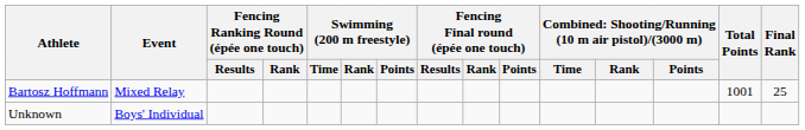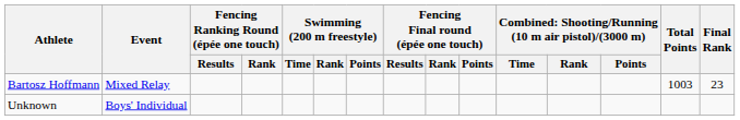 <table class="wikitable" style="font-size:90%;">
 <tr>
 <th rowspan=2>Athlete</th>
 <th rowspan=2>Event</th>
 <th colspan=2>Fencing<br>Ranking Round<br><span>(épée one touch)</span></th>
 <th colspan=3>Swimming<br><span>(200 m freestyle)</span></th>
 <th colspan=3>Fencing<br>Final round<br><span>(épée one touch)</span></th>
 <th colspan=3>Combined: Shooting/Running<br><span>(10 m air pistol)/(3000 m)</span></th>
 <th rowspan=2>Total<br>Points</th>
 <th rowspan=2>Final<br>Rank</th>
 </tr>
 <tr style="font-size:95%">
 <th>Results</th>
 <th>Rank</th>
 <th>Time</th>
 <th>Rank</th>
 <th>Points</th>
 <th>Results</th>
 <th>Rank</th>
 <th>Points</th>
 <th>Time</th>
 <th>Rank</th>
 <th>Points</th>
 </tr>
 <tr align=center>
 <td align=left><a href='#'>Bartosz Hoffmann</a></td>
 <td align=left><a href='#'>Mixed Relay</a></td>
 <td></td>
 <td></td>
 <td></td>
 <td></td>
 <td></td>
 <td></td>
 <td></td>
 <td></td>
 <td></td>
 <td></td>
 <td></td>
-<td>1001</td>
-<td>25</td>
+<td>1003</td>
+<td>23</td>
 </tr>
 <tr align=center>
 <td align=left>Unknown<br></td>
 <td align=left><a href='#'>Boys' Individual</a></td>
 <td></td>
 <td></td>
 <td></td>
 <td></td>
 <td></td>
 <td></td>
 <td></td>
 <td></td>
 <td></td>
 <td></td>
 <td></td>
 <td></td>
 <td></td>
 </tr>
 </table>
